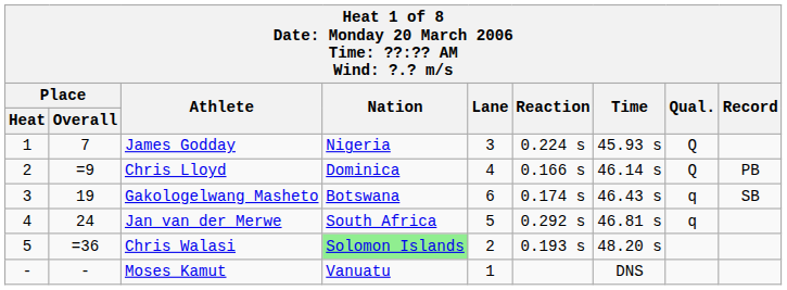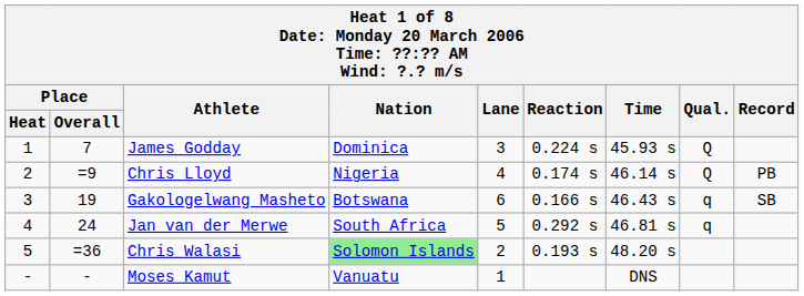 <table class="wikitable">
 <tr>
 <th colspan=9>Heat 1 of 8 <br> Date: Monday 20 March 2006 <br> Time: ??:?? AM <br> Wind: ?.? m/s</th>
 </tr>
 <tr>
 <th colspan=2>Place</th>
 <th rowspan=2>Athlete</th>
 <th rowspan=2>Nation</th>
 <th rowspan=2>Lane</th>
 <th rowspan=2>Reaction</th>
 <th rowspan=2>Time</th>
 <th rowspan=2>Qual.</th>
 <th rowspan=2>Record</th>
 </tr>
 <tr>
 <th>Heat</th>
 <th>Overall</th>
 </tr>
 <tr>
 <td align="center">1</td>
 <td align="center">7</td>
 <td align="left"><a href='#'>James Godday</a></td>
-<td align="left"> <a href='#'>Nigeria</a></td>
+<td align="left"> <a href='#'>Dominica</a></td>
 <td align="center">3</td>
 <td align="center">0.224 s</td>
 <td align="center">45.93 s</td>
 <td align="center">Q</td>
 <td align="center"></td>
 </tr>
 <tr>
 <td align="center">2</td>
 <td align="center">=9</td>
 <td align="left"><a href='#'>Chris Lloyd</a></td>
-<td align="left"> <a href='#'>Dominica</a></td>
+<td align="left"> <a href='#'>Nigeria</a></td>
 <td align="center">4</td>
-<td align="center">0.166 s</td>
+<td align="center">0.174 s</td>
 <td align="center">46.14 s</td>
 <td align="center">Q</td>
 <td align="center">PB</td>
 </tr>
 <tr>
 <td align="center">3</td>
 <td align="center">19</td>
 <td align="left"><a href='#'>Gakologelwang Masheto</a></td>
 <td align="left"> <a href='#'>Botswana</a></td>
 <td align="center">6</td>
-<td align="center">0.174 s</td>
+<td align="center">0.166 s</td>
 <td align="center">46.43 s</td>
 <td align="center">q</td>
 <td align="center">SB</td>
 </tr>
 <tr>
 <td align="center">4</td>
 <td align="center">24</td>
 <td align="left"><a href='#'>Jan van der Merwe</a></td>
 <td align="left"> <a href='#'>South Africa</a></td>
 <td align="center">5</td>
 <td align="center">0.292 s</td>
 <td align="center">46.81 s</td>
 <td align="center">q</td>
 <td align="center"></td>
 </tr>
 <tr>
 <td align="center">5</td>
 <td align="center">=36</td>
 <td align="left"><a href='#'>Chris Walasi</a></td>
 <td align="left" style="background: lightgreen;"> <a href='#'>Solomon Islands</a></td>
 <td align="center">2</td>
 <td align="center">0.193 s</td>
 <td align="center">48.20 s</td>
 <td align="center"></td>
 <td align="center"></td>
 </tr>
 <tr>
 <td align="center">-</td>
 <td align="center">-</td>
 <td align="left"><a href='#'>Moses Kamut</a></td>
 <td align="left"> <a href='#'>Vanuatu</a></td>
 <td align="center">1</td>
 <td align="center"></td>
 <td align="center">DNS</td>
 <td align="center"></td>
 <td align="center"></td>
 </tr>
 </table>
